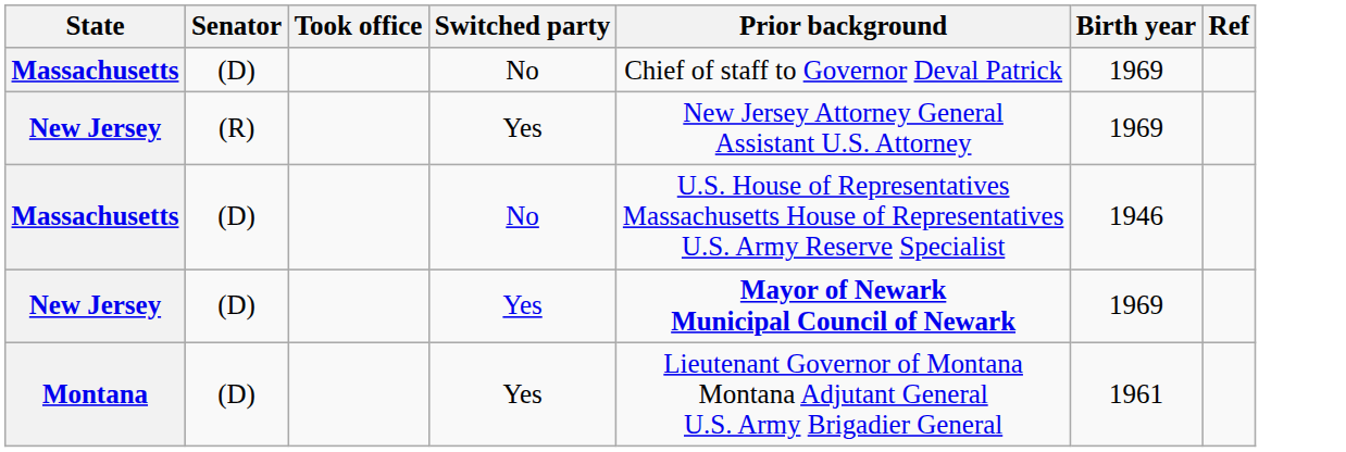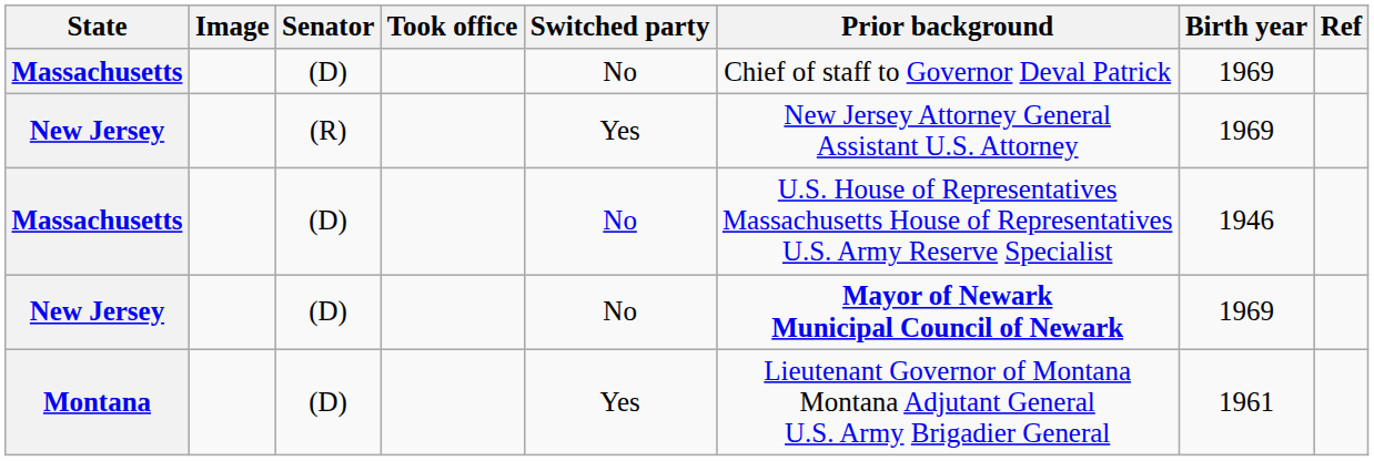 <table class="sortable wikitable" style="text-align:center">
 <tr>
 <th>State</th>
+<th>Image</th>
 <th>Senator</th>
 <th>Took office</th>
 <th>Switched party</th>
 <th>Prior background</th>
 <th>Birth year</th>
 <th>Ref</th>
 </tr>
 <tr>
 <th><a href='#'>Massachusetts</a></th>
+<td></td>
 <td> (D)</td>
 <td></td>
 <td>No<br></td>
 <td>Chief of staff to <a href='#'>Governor</a> <a href='#'>Deval Patrick</a></td>
 <td>1969</td>
 <td></td>
 </tr>
 <tr>
 <th><a href='#'>New Jersey</a></th>
+<td></td>
 <td> (R)</td>
 <td></td>
 <td>Yes<br></td>
 <td><a href='#'>New Jersey Attorney General</a><br><a href='#'>Assistant U.S. Attorney</a></td>
 <td>1969</td>
 <td></td>
 </tr>
 <tr>
 <th><a href='#'>Massachusetts</a></th>
+<td></td>
 <td> (D)</td>
 <td></td>
 <td><a href='#'>No</a><br></td>
 <td><a href='#'>U.S. House of Representatives</a><br><a href='#'>Massachusetts House of Representatives</a><br><a href='#'>U.S. Army Reserve</a> <a href='#'>Specialist</a></td>
 <td>1946</td>
 <td></td>
 </tr>
 <tr>
 <th><a href='#'>New Jersey</a></th>
+<td></td>
 <td> (D)</td>
 <td></td>
-<td><a href='#'>Yes</a><br></td>
+<td>No<br></td>
 <td><strong><a href='#'>Mayor of Newark</a><br><a href='#'>Municipal Council of Newark</a></strong></td>
 <td>1969</td>
 <td></td>
 </tr>
 <tr>
 <th><a href='#'>Montana</a></th>
+<td></td>
 <td> (D)</td>
 <td></td>
 <td>Yes<br></td>
 <td><a href='#'>Lieutenant Governor of Montana</a><br>Montana <a href='#'>Adjutant General</a><br><a href='#'>U.S. Army</a> <a href='#'>Brigadier General</a></td>
 <td>1961</td>
 <td></td>
 </tr>
 </table>
